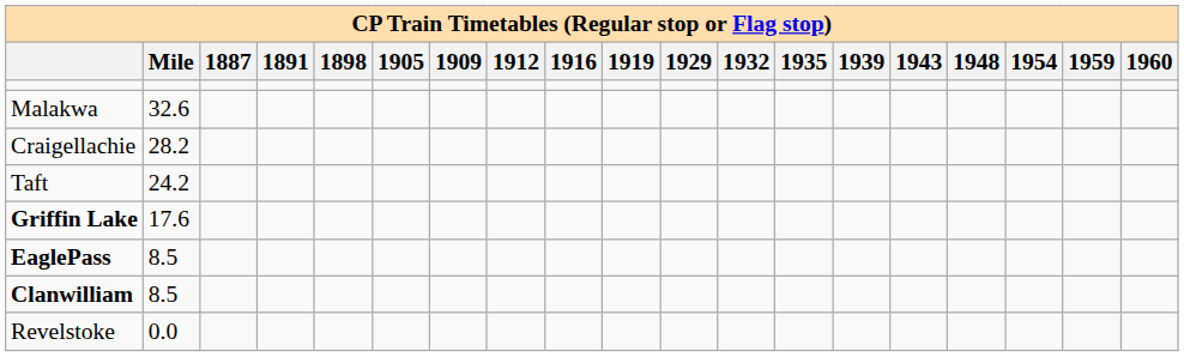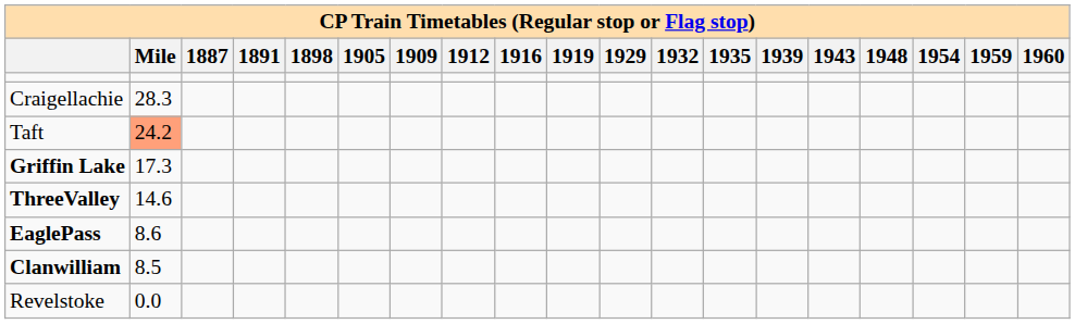 <table class="wikitable">
 <tr>
 <th colspan="19" style="background:#ffdead;">CP Train Timetables (Regular stop or <a href='#'>Flag stop</a>)</th>
 </tr>
 <tr>
 <th></th>
 <th>Mile</th>
 <th>1887</th>
 <th>1891</th>
 <th>1898</th>
 <th>1905</th>
 <th>1909</th>
 <th>1912</th>
 <th>1916</th>
 <th>1919</th>
 <th>1929</th>
 <th>1932</th>
 <th>1935</th>
 <th>1939</th>
 <th>1943</th>
 <th>1948</th>
 <th>1954</th>
 <th>1959</th>
 <th>1960</th>
 </tr>
 <tr>
 <td></td>
 <td></td>
 <td></td>
 <td></td>
 <td></td>
 <td></td>
 <td></td>
 <td></td>
 <td></td>
 <td></td>
 <td></td>
 <td></td>
 <td></td>
 <td></td>
 <td></td>
 <td></td>
 <td></td>
 <td></td>
 <td></td>
 </tr>
 <tr>
-<td>Malakwa</td>
-<td>32.6</td>
-<td></td>
-<td></td>
-<td></td>
-<td></td>
-<td></td>
-<td></td>
-<td></td>
-<td></td>
-<td></td>
-<td></td>
-<td></td>
-<td></td>
-<td></td>
-<td></td>
-<td></td>
-<td></td>
-<td></td>
-</tr>
-<tr>
 <td>Craigellachie</td>
-<td>28.2</td>
+<td>28.3</td>
 <td></td>
 <td></td>
 <td></td>
 <td></td>
 <td></td>
 <td></td>
 <td></td>
 <td></td>
 <td></td>
 <td></td>
 <td></td>
 <td></td>
 <td></td>
 <td></td>
 <td></td>
 <td></td>
 <td></td>
 </tr>
 <tr>
 <td>Taft</td>
-<td>24.2</td>
+<td style="background: lightsalmon;">24.2</td>
 <td></td>
 <td></td>
 <td></td>
 <td></td>
 <td></td>
 <td></td>
 <td></td>
 <td></td>
 <td></td>
 <td></td>
 <td></td>
 <td></td>
 <td></td>
 <td></td>
 <td></td>
 <td></td>
 <td></td>
 </tr>
 <tr>
 <td><strong>Griffin Lake</strong></td>
-<td>17.6</td>
+<td>17.3</td>
+<td></td>
+<td></td>
+<td></td>
+<td></td>
+<td></td>
+<td></td>
+<td></td>
+<td></td>
+<td></td>
+<td></td>
+<td></td>
+<td></td>
+<td></td>
+<td></td>
+<td></td>
+<td></td>
+<td></td>
+</tr>
+<tr>
+<td><strong>ThreeValley</strong></td>
+<td>14.6</td>
 <td></td>
 <td></td>
 <td></td>
 <td></td>
 <td></td>
 <td></td>
 <td></td>
 <td></td>
 <td></td>
 <td></td>
 <td></td>
 <td></td>
 <td></td>
 <td></td>
 <td></td>
 <td></td>
 <td></td>
 </tr>
 <tr>
 <td><strong>EaglePass</strong></td>
-<td>8.5</td>
+<td>8.6</td>
 <td></td>
 <td></td>
 <td></td>
 <td></td>
 <td></td>
 <td></td>
 <td></td>
 <td></td>
 <td></td>
 <td></td>
 <td></td>
 <td></td>
 <td></td>
 <td></td>
 <td></td>
 <td></td>
 <td></td>
 </tr>
 <tr>
 <td><strong>Clanwilliam</strong></td>
 <td>8.5</td>
 <td></td>
 <td></td>
 <td></td>
 <td></td>
 <td></td>
 <td></td>
 <td></td>
 <td></td>
 <td></td>
 <td></td>
 <td></td>
 <td></td>
 <td></td>
 <td></td>
 <td></td>
 <td></td>
 <td></td>
 </tr>
 <tr>
 <td>Revelstoke</td>
 <td>0.0</td>
 <td></td>
 <td></td>
 <td></td>
 <td></td>
 <td></td>
 <td></td>
 <td></td>
 <td></td>
 <td></td>
 <td></td>
 <td></td>
 <td></td>
 <td></td>
 <td></td>
 <td></td>
 <td></td>
 <td></td>
 </tr>
 </table>
